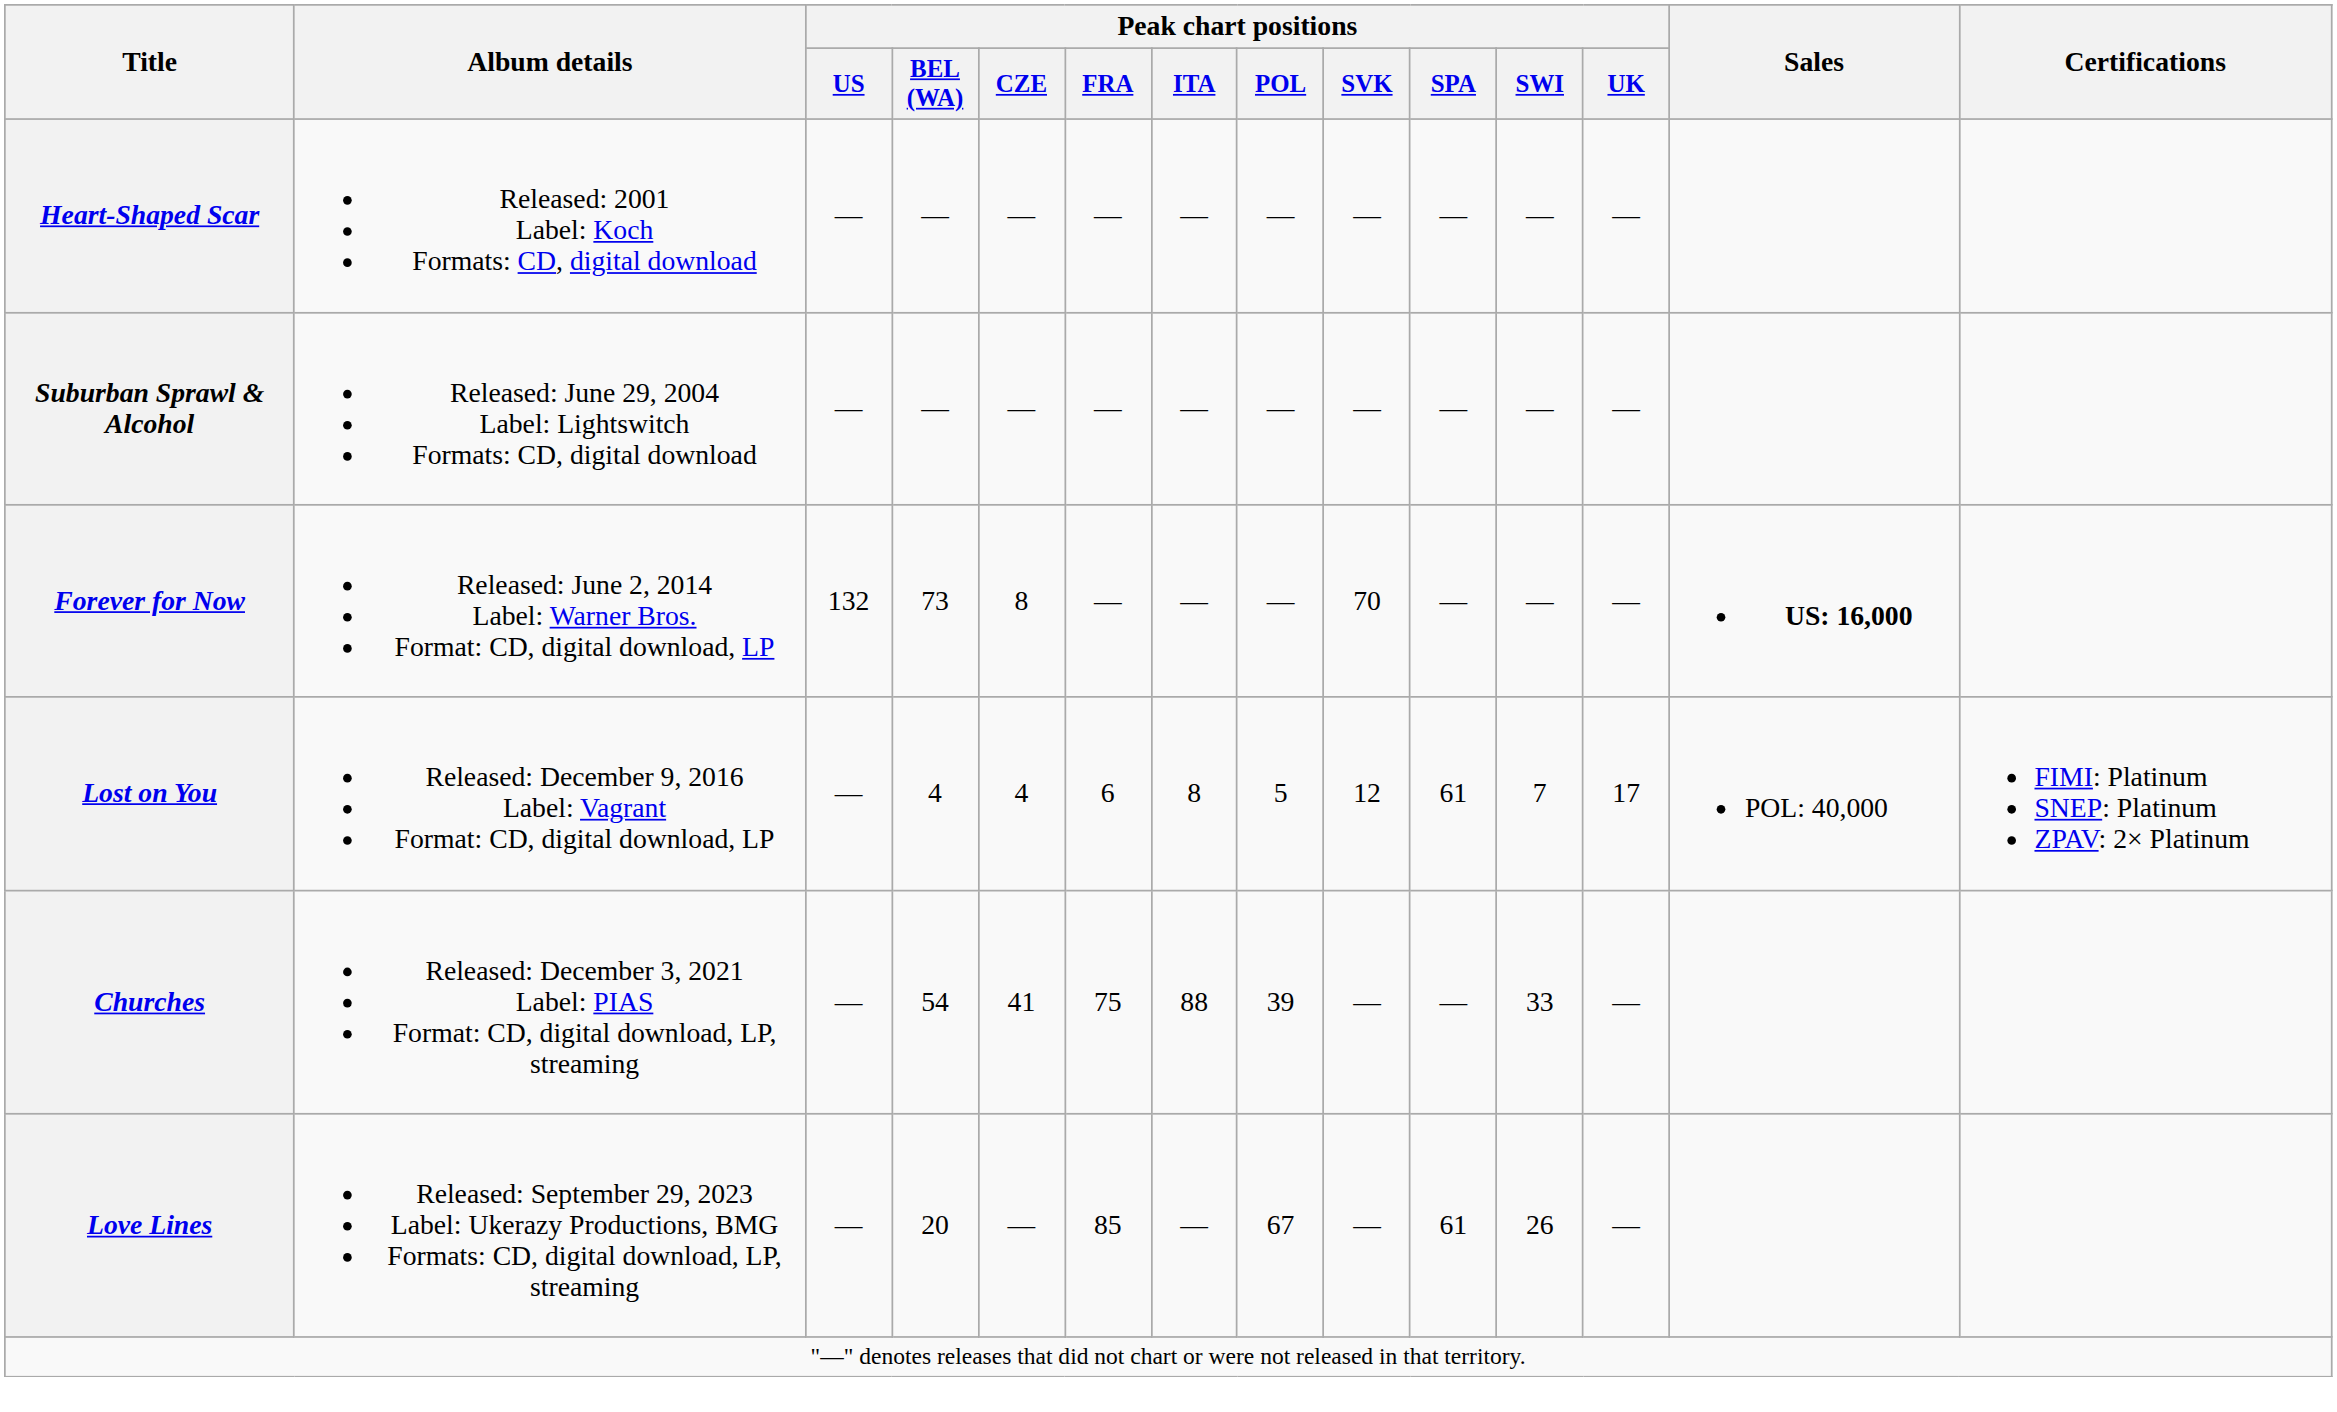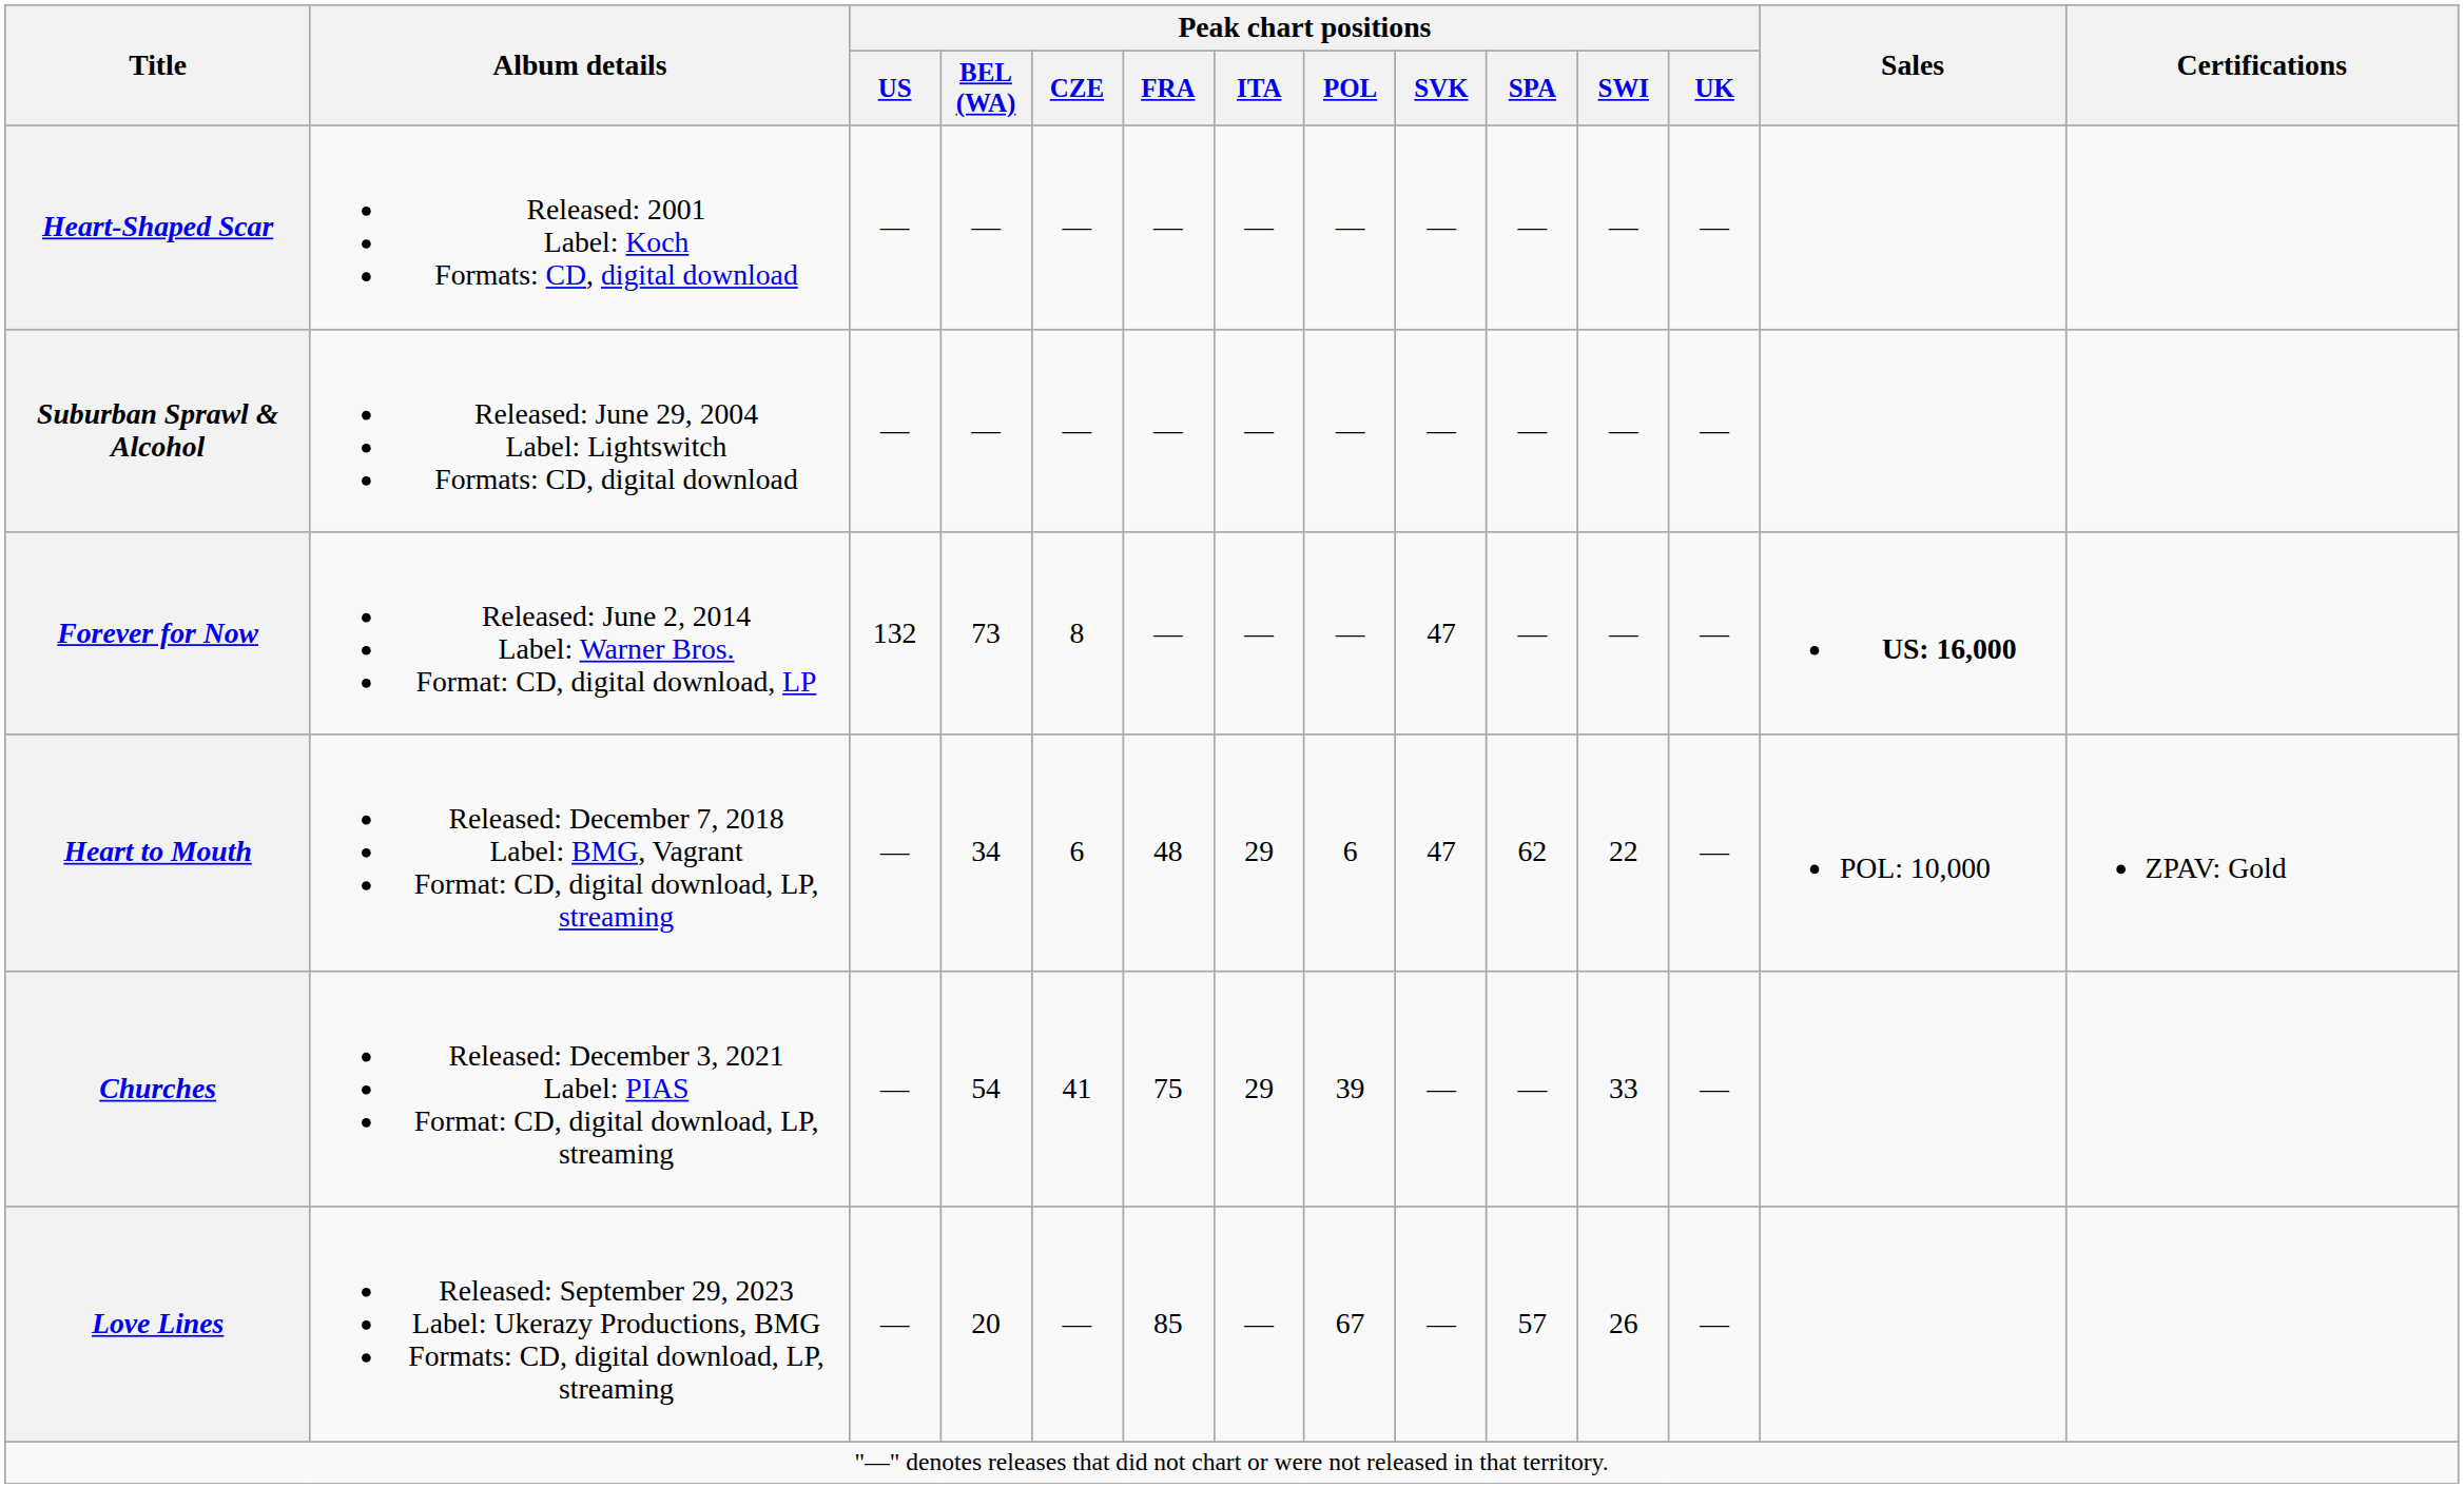 <table class="wikitable plainrowheaders" style="text-align:center;">
 <tr>
 <th scope="col" rowspan="2" style="width:10em;">Title</th>
 <th scope="col" rowspan="2" style="width:18em;">Album details</th>
 <th scope="col" colspan="10">Peak chart positions</th>
 <th scope="col" rowspan="2" style="width:10em;">Sales</th>
 <th scope="col" rowspan="2" style="width:13em;">Certifications</th>
 </tr>
 <tr>
 <th scope="col" style="width:3em;font-size:90%;"><a href='#'>US</a><br></th>
 <th scope="col" style="width:3em;font-size:90%;"><a href='#'>BEL<br>(WA)</a><br></th>
 <th scope="col" style="width:3em;font-size:90%;"><a href='#'>CZE</a><br></th>
 <th scope="col" style="width:3em;font-size:90%;"><a href='#'>FRA</a><br></th>
 <th scope="col" style="width:3em;font-size:90%;"><a href='#'>ITA</a><br></th>
 <th scope="col" style="width:3em;font-size:90%;"><a href='#'>POL</a><br></th>
 <th scope="col" style="width:3em;font-size:90%;"><a href='#'>SVK</a><br></th>
 <th scope="col" style="width:3em;font-size:90%;"><a href='#'>SPA</a><br></th>
 <th scope="col" style="width:3em;font-size:90%;"><a href='#'>SWI</a><br></th>
 <th scope="col" style="width:3em;font-size:90%;"><a href='#'>UK</a><br></th>
 </tr>
 <tr>
 <th scope="row"><em><a href='#'>Heart-Shaped Scar</a></em></th>
 <td><br><ul><li>Released: 2001</li><li>Label: <a href='#'>Koch</a></li><li>Formats: <a href='#'>CD</a>, <a href='#'>digital download</a></li></ul></td>
 <td>—</td>
 <td>—</td>
 <td>—</td>
 <td>—</td>
 <td>—</td>
 <td>—</td>
 <td>—</td>
 <td>—</td>
 <td>—</td>
 <td>—</td>
 <td></td>
 <td></td>
 </tr>
 <tr>
 <th scope="row"><em>Suburban Sprawl & Alcohol</em></th>
 <td><br><ul><li>Released: June 29, 2004</li><li>Label: Lightswitch</li><li>Formats: CD, digital download</li></ul></td>
 <td>—</td>
 <td>—</td>
 <td>—</td>
 <td>—</td>
 <td>—</td>
 <td>—</td>
 <td>—</td>
 <td>—</td>
 <td>—</td>
 <td>—</td>
 <td></td>
 <td></td>
 </tr>
 <tr>
 <th scope="row"><em><a href='#'>Forever for Now</a></em></th>
 <td><br><ul><li>Released: June 2, 2014</li><li>Label: <a href='#'>Warner Bros.</a></li><li>Format: CD, digital download, <a href='#'>LP</a></li></ul></td>
 <td>132</td>
 <td>73</td>
 <td>8</td>
 <td>—</td>
 <td>—</td>
 <td>—</td>
-<td>70</td>
+<td>47</td>
 <td>—</td>
 <td>—</td>
 <td>—</td>
 <td><strong><br><ul><li>US: 16,000</li></ul></strong></td>
 <td></td>
 </tr>
 <tr>
-<th scope="row"><em><a href='#'>Lost on You</a></em></th>
-<td><br><ul><li>Released: December 9, 2016</li><li>Label: <a href='#'>Vagrant</a></li><li>Format: CD, digital download, LP</li></ul></td>
+<th scope="row"><em><a href='#'>Heart to Mouth</a></em></th>
+<td><br><ul><li>Released: December 7, 2018</li><li>Label: <a href='#'>BMG</a>, Vagrant</li><li>Format: CD, digital download, LP, <a href='#'>streaming</a></li></ul></td>
 <td>—</td>
-<td>4</td>
-<td>4</td>
+<td>34</td>
 <td>6</td>
-<td>8</td>
-<td>5</td>
-<td>12</td>
-<td>61</td>
-<td>7</td>
-<td>17</td>
-<td style="text-align:left;"><br><ul><li>POL: 40,000</li></ul></td>
-<td style="text-align:left;"><br><ul><li><a href='#'>FIMI</a>: Platinum</li><li><a href='#'>SNEP</a>: Platinum</li><li><a href='#'>ZPAV</a>: 2× Platinum</li></ul></td>
+<td>48</td>
+<td>29</td>
+<td>6</td>
+<td>47</td>
+<td>62</td>
+<td>22</td>
+<td>—</td>
+<td style="text-align:left;"><br><ul><li>POL: 10,000</li></ul></td>
+<td style="text-align:left;"><br><ul><li>ZPAV: Gold</li></ul></td>
 </tr>
 <tr>
 <th scope="row"><em><a href='#'>Churches</a></em></th>
 <td><br><ul><li>Released: December 3, 2021</li><li>Label: <a href='#'>PIAS</a></li><li>Format: CD, digital download, LP, streaming</li></ul></td>
 <td>—</td>
 <td>54</td>
 <td>41</td>
 <td>75</td>
-<td>88</td>
+<td>29</td>
 <td>39</td>
 <td>—</td>
 <td>—</td>
 <td>33</td>
 <td>—</td>
 <td></td>
 <td></td>
 </tr>
 <tr>
 <th scope="row"><em><a href='#'>Love Lines</a></em></th>
 <td><br><ul><li>Released: September 29, 2023</li><li>Label: Ukerazy Productions, BMG</li><li>Formats: CD, digital download, LP, streaming</li></ul></td>
 <td>—</td>
 <td>20</td>
 <td>—</td>
 <td>85<br></td>
 <td>—</td>
 <td>67</td>
 <td>—</td>
-<td>61</td>
+<td>57<br></td>
 <td>26</td>
 <td>—</td>
 <td></td>
 <td></td>
 </tr>
 <tr>
 <td colspan="14" style="font-size:85%;">"—" denotes releases that did not chart or were not released in that territory.</td>
 </tr>
 </table>
